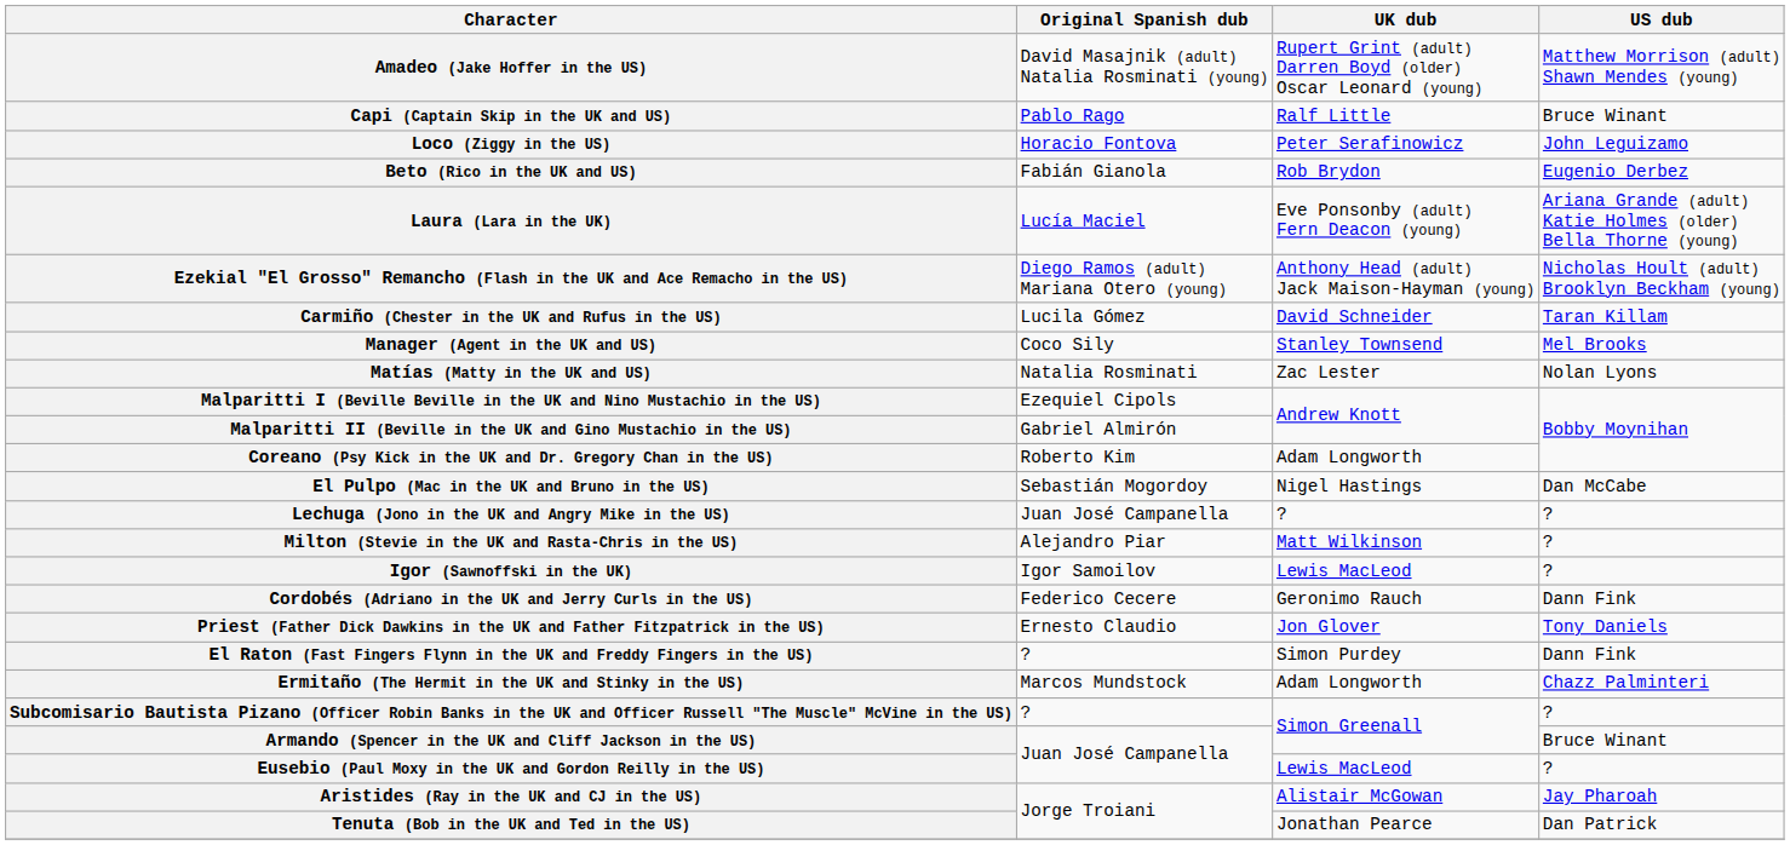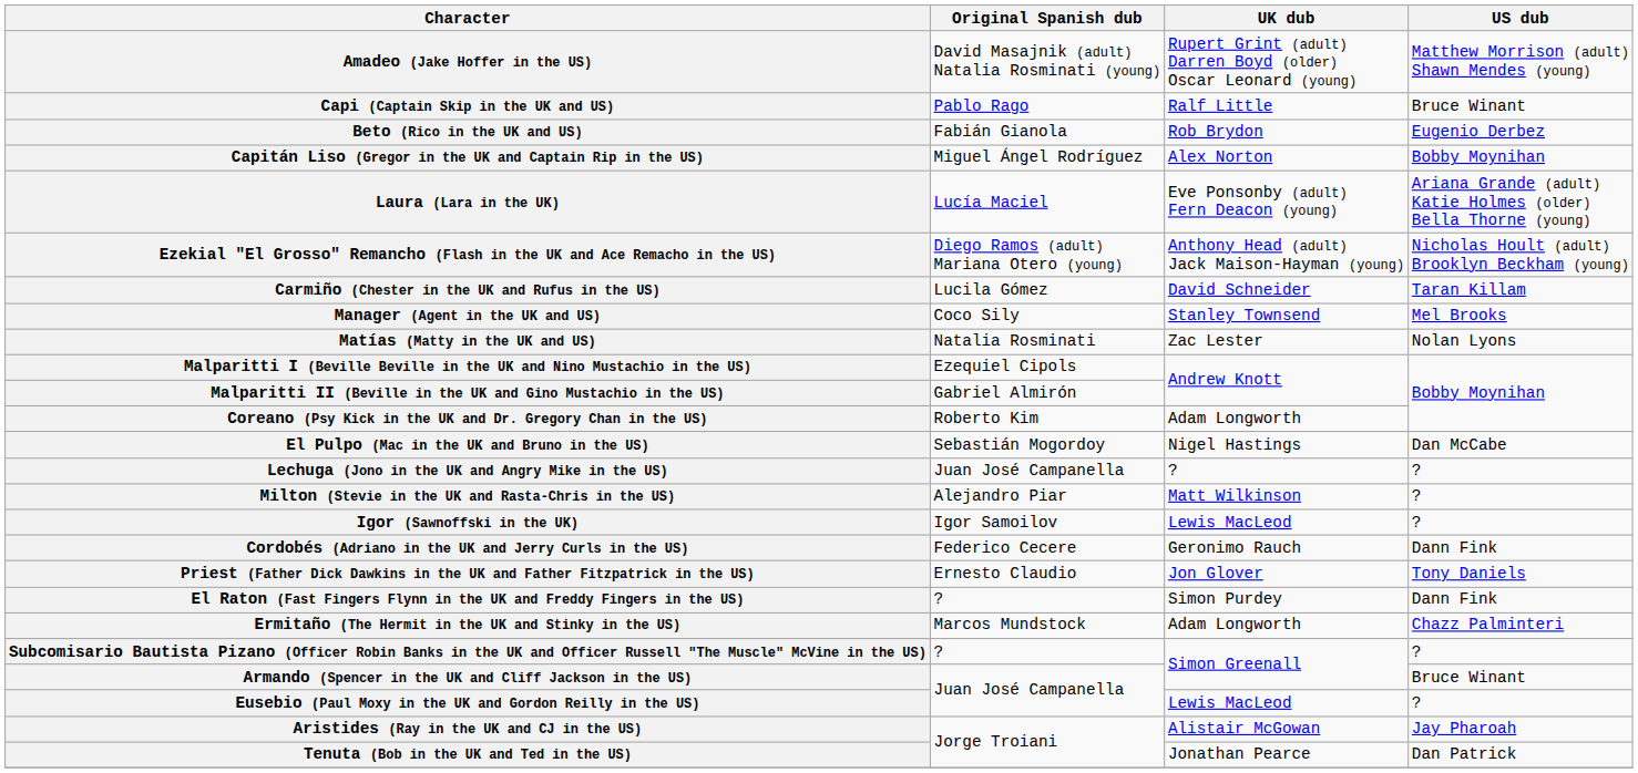 <table class="wikitable">
 <tr>
 <th>Character</th>
 <th>Original Spanish dub</th>
 <th>UK dub</th>
 <th>US dub</th>
 </tr>
 <tr>
 <th>Amadeo <small>(Jake Hoffer in the US)</small></th>
 <td>David Masajnik <small>(adult)</small><br>Natalia Rosminati <small>(young)</small></td>
 <td><a href='#'>Rupert Grint</a> <small>(adult)</small><br><a href='#'>Darren Boyd</a> <small>(older)</small><br>Oscar Leonard <small>(young)</small></td>
 <td><a href='#'>Matthew Morrison</a> <small>(adult)</small><br><a href='#'>Shawn Mendes</a> <small>(young)</small></td>
 </tr>
 <tr>
 <th>Capi <small>(Captain Skip in the UK and US)</small></th>
 <td><a href='#'>Pablo Rago</a></td>
 <td><a href='#'>Ralf Little</a></td>
 <td>Bruce Winant</td>
 </tr>
 <tr>
-<th>Loco <small>(Ziggy in the US)</small></th>
-<td><a href='#'>Horacio Fontova</a></td>
-<td><a href='#'>Peter Serafinowicz</a></td>
-<td><a href='#'>John Leguizamo</a></td>
-</tr>
-<tr>
 <th>Beto <small>(Rico in the UK and US)</small></th>
 <td>Fabián Gianola</td>
 <td><a href='#'>Rob Brydon</a></td>
 <td><a href='#'>Eugenio Derbez</a></td>
+</tr>
+<tr>
+<th>Capitán Liso <small>(Gregor in the UK and Captain Rip in the US)</small></th>
+<td>Miguel Ángel Rodríguez</td>
+<td><a href='#'>Alex Norton</a></td>
+<td><a href='#'>Bobby Moynihan</a></td>
 </tr>
 <tr>
 <th>Laura <small>(Lara in the UK)</small></th>
 <td><a href='#'>Lucía Maciel</a></td>
 <td>Eve Ponsonby <small>(adult)</small><br><a href='#'>Fern Deacon</a> <small>(young)</small></td>
 <td><a href='#'>Ariana Grande</a> <small>(adult)</small><br><a href='#'>Katie Holmes</a> <small>(older)</small><br><a href='#'>Bella Thorne</a> <small>(young)</small></td>
 </tr>
 <tr>
 <th>Ezekial "El Grosso" Remancho <small>(Flash in the UK and Ace Remacho in the US)</small></th>
 <td><a href='#'>Diego Ramos</a> <small>(adult)</small><br>Mariana Otero <small>(young)</small></td>
 <td><a href='#'>Anthony Head</a> <small>(adult)</small><br>Jack Maison-Hayman <small>(young)</small></td>
 <td><a href='#'>Nicholas Hoult</a> <small>(adult)</small><br><a href='#'>Brooklyn Beckham</a> <small>(young)</small></td>
 </tr>
 <tr>
 <th>Carmiño <small>(Chester in the UK and Rufus in the US)</small></th>
 <td>Lucila Gómez</td>
 <td><a href='#'>David Schneider</a></td>
 <td><a href='#'>Taran Killam</a></td>
 </tr>
 <tr>
 <th>Manager <small>(Agent in the UK and US)</small></th>
 <td>Coco Sily</td>
 <td><a href='#'>Stanley Townsend</a></td>
 <td><a href='#'>Mel Brooks</a></td>
 </tr>
 <tr>
 <th>Matías <small>(Matty in the UK and US)</small></th>
 <td>Natalia Rosminati</td>
 <td>Zac Lester</td>
 <td>Nolan Lyons</td>
 </tr>
 <tr>
 <th>Malparitti I <small>(Beville Beville in the UK and Nino Mustachio in the US)</small></th>
 <td>Ezequiel Cipols</td>
 <td rowspan="2"><a href='#'>Andrew Knott</a></td>
 <td rowspan="3"><a href='#'>Bobby Moynihan</a></td>
 </tr>
 <tr>
 <th>Malparitti II <small>(Beville in the UK and Gino Mustachio in the US)</small></th>
 <td>Gabriel Almirón</td>
 </tr>
 <tr>
 <th>Coreano <small>(Psy Kick in the UK and Dr. Gregory Chan in the US)</small></th>
 <td>Roberto Kim</td>
 <td>Adam Longworth</td>
 </tr>
 <tr>
 <th>El Pulpo <small>(Mac in the UK and Bruno in the US)</small></th>
 <td>Sebastián Mogordoy</td>
 <td>Nigel Hastings</td>
 <td>Dan McCabe</td>
 </tr>
 <tr>
 <th>Lechuga <small>(Jono in the UK and Angry Mike in the US)</small></th>
 <td>Juan José Campanella</td>
 <td>?</td>
 <td>?</td>
 </tr>
 <tr>
 <th>Milton <small>(Stevie in the UK and Rasta-Chris in the US)</small></th>
 <td>Alejandro Piar</td>
 <td><a href='#'>Matt Wilkinson</a></td>
 <td>?</td>
 </tr>
 <tr>
 <th>Igor <small>(Sawnoffski in the UK)</small></th>
 <td>Igor Samoilov</td>
 <td><a href='#'>Lewis MacLeod</a></td>
 <td>?</td>
 </tr>
 <tr>
 <th>Cordobés <small>(Adriano in the UK and Jerry Curls in the US)</small></th>
 <td>Federico Cecere</td>
 <td>Geronimo Rauch</td>
 <td>Dann Fink</td>
 </tr>
 <tr>
 <th>Priest <small>(Father Dick Dawkins in the UK and Father Fitzpatrick in the US)</small></th>
 <td>Ernesto Claudio</td>
 <td><a href='#'>Jon Glover</a></td>
 <td><a href='#'>Tony Daniels</a></td>
 </tr>
 <tr>
 <th>El Raton <small>(Fast Fingers Flynn in the UK and Freddy Fingers in the US)</small></th>
 <td>?</td>
 <td>Simon Purdey</td>
 <td>Dann Fink</td>
 </tr>
 <tr>
 <th>Ermitaño <small>(The Hermit in the UK and Stinky in the US)</small></th>
 <td>Marcos Mundstock</td>
 <td>Adam Longworth</td>
 <td><a href='#'>Chazz Palminteri</a></td>
 </tr>
 <tr>
 <th>Subcomisario Bautista Pizano <small>(Officer Robin Banks in the UK and Officer Russell "The Muscle" McVine in the US)</small></th>
 <td>?</td>
 <td rowspan="2"><a href='#'>Simon Greenall</a></td>
 <td>?</td>
 </tr>
 <tr>
 <th>Armando <small>(Spencer in the UK and Cliff Jackson in the US)</small></th>
 <td rowspan="2">Juan José Campanella</td>
 <td>Bruce Winant</td>
 </tr>
 <tr>
 <th>Eusebio <small>(Paul Moxy in the UK and Gordon Reilly in the US)</small></th>
 <td><a href='#'>Lewis MacLeod</a></td>
 <td>?</td>
 </tr>
 <tr>
 <th>Aristides <small>(Ray in the UK and CJ in the US)</small></th>
 <td rowspan="2">Jorge Troiani</td>
 <td><a href='#'>Alistair McGowan</a></td>
 <td><a href='#'>Jay Pharoah</a></td>
 </tr>
 <tr>
 <th>Tenuta <small>(Bob in the UK and Ted in the US)</small></th>
 <td>Jonathan Pearce</td>
 <td>Dan Patrick</td>
 </tr>
 <tr>
 </tr>
 </table>
